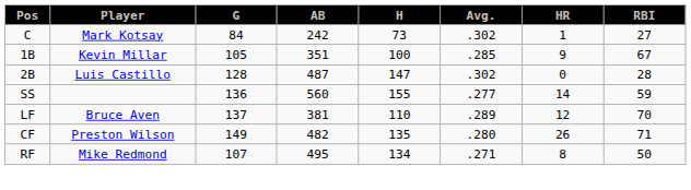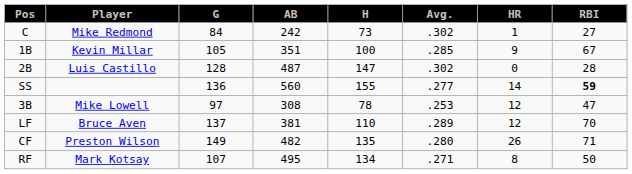 <table class="wikitable sortable">
 <tr>
 <th style=" background:#000000; color:#C9C0BB;" width="5%">Pos</th>
 <th style=" background:#000000; color:#C9C0BB;" width="16%">Player</th>
 <th style=" background:#000000; color:#C9C0BB;" width="9%">G</th>
 <th style=" background:#000000; color:#C9C0BB;" width="9%">AB</th>
 <th style=" background:#000000; color:#C9C0BB;" width="9%">H</th>
 <th style=" background:#000000; color:#C9C0BB;" width="9%">Avg.</th>
 <th style=" background:#000000; color:#C9C0BB;" width="9%">HR</th>
 <th style=" background:#000000; color:#C9C0BB;" width="9%">RBI</th>
 </tr>
 <tr align="center">
 <td>C</td>
-<td><a href='#'>Mark Kotsay</a></td>
+<td><a href='#'>Mike Redmond</a></td>
 <td>84</td>
 <td>242</td>
 <td>73</td>
 <td>.302</td>
 <td>1</td>
 <td>27</td>
 </tr>
 <tr align=center>
 <td>1B</td>
 <td><a href='#'>Kevin Millar</a></td>
 <td>105</td>
 <td>351</td>
 <td>100</td>
 <td>.285</td>
 <td>9</td>
 <td>67</td>
 </tr>
 <tr align=center>
 <td>2B</td>
 <td><a href='#'>Luis Castillo</a></td>
 <td>128</td>
 <td>487</td>
 <td>147</td>
 <td>.302</td>
 <td>0</td>
 <td>28</td>
 </tr>
 <tr align=center>
 <td>SS</td>
 <td></td>
 <td>136</td>
 <td>560</td>
 <td>155</td>
 <td>.277</td>
 <td>14</td>
-<td>59</td>
+<td><strong>59</strong></td>
+</tr>
+<tr align="center">
+<td>3B</td>
+<td><a href='#'>Mike Lowell</a></td>
+<td>97</td>
+<td>308</td>
+<td>78</td>
+<td>.253</td>
+<td>12</td>
+<td>47</td>
 </tr>
 <tr align=center>
 <td>LF</td>
 <td><a href='#'>Bruce Aven</a></td>
 <td>137</td>
 <td>381</td>
 <td>110</td>
 <td>.289</td>
 <td>12</td>
 <td>70</td>
 </tr>
 <tr align=center>
 <td>CF</td>
 <td><a href='#'>Preston Wilson</a></td>
 <td>149</td>
 <td>482</td>
 <td>135</td>
 <td>.280</td>
 <td>26</td>
 <td>71</td>
 </tr>
 <tr align=center>
 <td>RF</td>
-<td><a href='#'>Mike Redmond</a></td>
+<td><a href='#'>Mark Kotsay</a></td>
 <td>107</td>
 <td>495</td>
 <td>134</td>
 <td>.271</td>
 <td>8</td>
 <td>50</td>
 </tr>
 </table>
